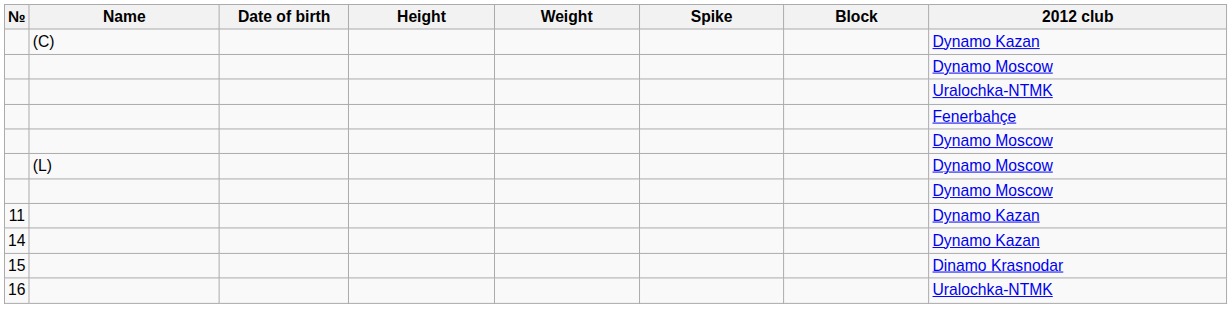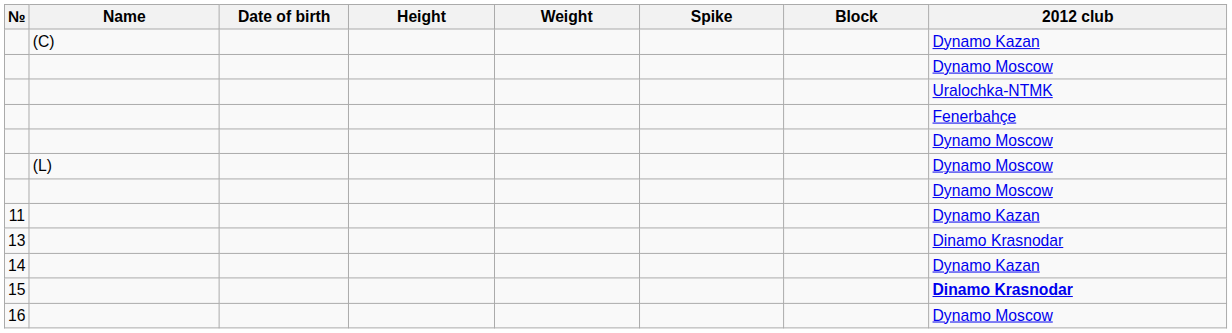 <table class="wikitable sortable" style="font-size:100%; text-align:center;">
 <tr>
 <th>№</th>
 <th style="width:12em">Name</th>
 <th style="width:8em">Date of birth</th>
 <th style="width:9em">Height</th>
 <th style="width:9em">Weight</th>
 <th style="width:9em">Spike</th>
 <th style="width:9em">Block</th>
 <th style="width:19em">2012 club</th>
 </tr>
 <tr>
 <td></td>
 <td style="text-align:left;"> (C)</td>
 <td style="text-align:right;"></td>
 <td></td>
 <td></td>
 <td></td>
 <td></td>
 <td style="text-align:left;"> <a href='#'>Dynamo Kazan</a></td>
 </tr>
 <tr>
 <td></td>
 <td style="text-align:left;"></td>
 <td style="text-align:right;"></td>
 <td></td>
 <td></td>
 <td></td>
 <td></td>
 <td style="text-align:left;"> <a href='#'>Dynamo Moscow</a></td>
 </tr>
 <tr>
 <td></td>
 <td style="text-align:left;"></td>
 <td style="text-align:right;"></td>
 <td></td>
 <td></td>
 <td></td>
 <td></td>
 <td style="text-align:left;"> <a href='#'>Uralochka-NTMK</a></td>
 </tr>
 <tr>
 <td></td>
 <td style="text-align:left;"></td>
 <td style="text-align:right;"></td>
 <td></td>
 <td></td>
 <td></td>
 <td></td>
 <td style="text-align:left;"> <a href='#'>Fenerbahçe</a></td>
 </tr>
 <tr>
 <td></td>
 <td style="text-align:left;"></td>
 <td style="text-align:right;"></td>
 <td></td>
 <td></td>
 <td></td>
 <td></td>
 <td style="text-align:left;"> <a href='#'>Dynamo Moscow</a></td>
 </tr>
 <tr>
 <td></td>
 <td style="text-align:left;"> (L)</td>
 <td style="text-align:right;"></td>
 <td></td>
 <td></td>
 <td></td>
 <td></td>
 <td style="text-align:left;"> <a href='#'>Dynamo Moscow</a></td>
 </tr>
 <tr>
 <td></td>
 <td style="text-align:left;"></td>
 <td style="text-align:right;"></td>
 <td></td>
 <td></td>
 <td></td>
 <td></td>
 <td style="text-align:left;"> <a href='#'>Dynamo Moscow</a></td>
 </tr>
 <tr>
 <td>11</td>
 <td style="text-align:left;"></td>
 <td style="text-align:right;"></td>
 <td></td>
 <td></td>
 <td></td>
 <td></td>
 <td style="text-align:left;"> <a href='#'>Dynamo Kazan</a></td>
 </tr>
 <tr>
+<td>13</td>
+<td style="text-align:left;"></td>
+<td style="text-align:right;"></td>
+<td></td>
+<td></td>
+<td></td>
+<td></td>
+<td style="text-align:left;"> <a href='#'>Dinamo Krasnodar</a></td>
+</tr>
+<tr>
 <td>14</td>
 <td style="text-align:left;"></td>
 <td style="text-align:right;"></td>
 <td></td>
 <td></td>
 <td></td>
 <td></td>
 <td style="text-align:left;"> <a href='#'>Dynamo Kazan</a></td>
 </tr>
 <tr>
 <td>15</td>
 <td style="text-align:left;"></td>
 <td style="text-align:right;"></td>
 <td></td>
 <td></td>
 <td></td>
 <td></td>
-<td style="text-align:left;"> <a href='#'>Dinamo Krasnodar</a></td>
+<td style="text-align:left;"><strong> <a href='#'>Dinamo Krasnodar</a></strong></td>
 </tr>
 <tr>
 <td>16</td>
 <td style="text-align:left;"></td>
 <td style="text-align:right;"></td>
 <td></td>
 <td></td>
 <td></td>
 <td></td>
-<td style="text-align:left;"> <a href='#'>Uralochka-NTMK</a></td>
+<td style="text-align:left;"> <a href='#'>Dynamo Moscow</a></td>
 </tr>
 </table>
